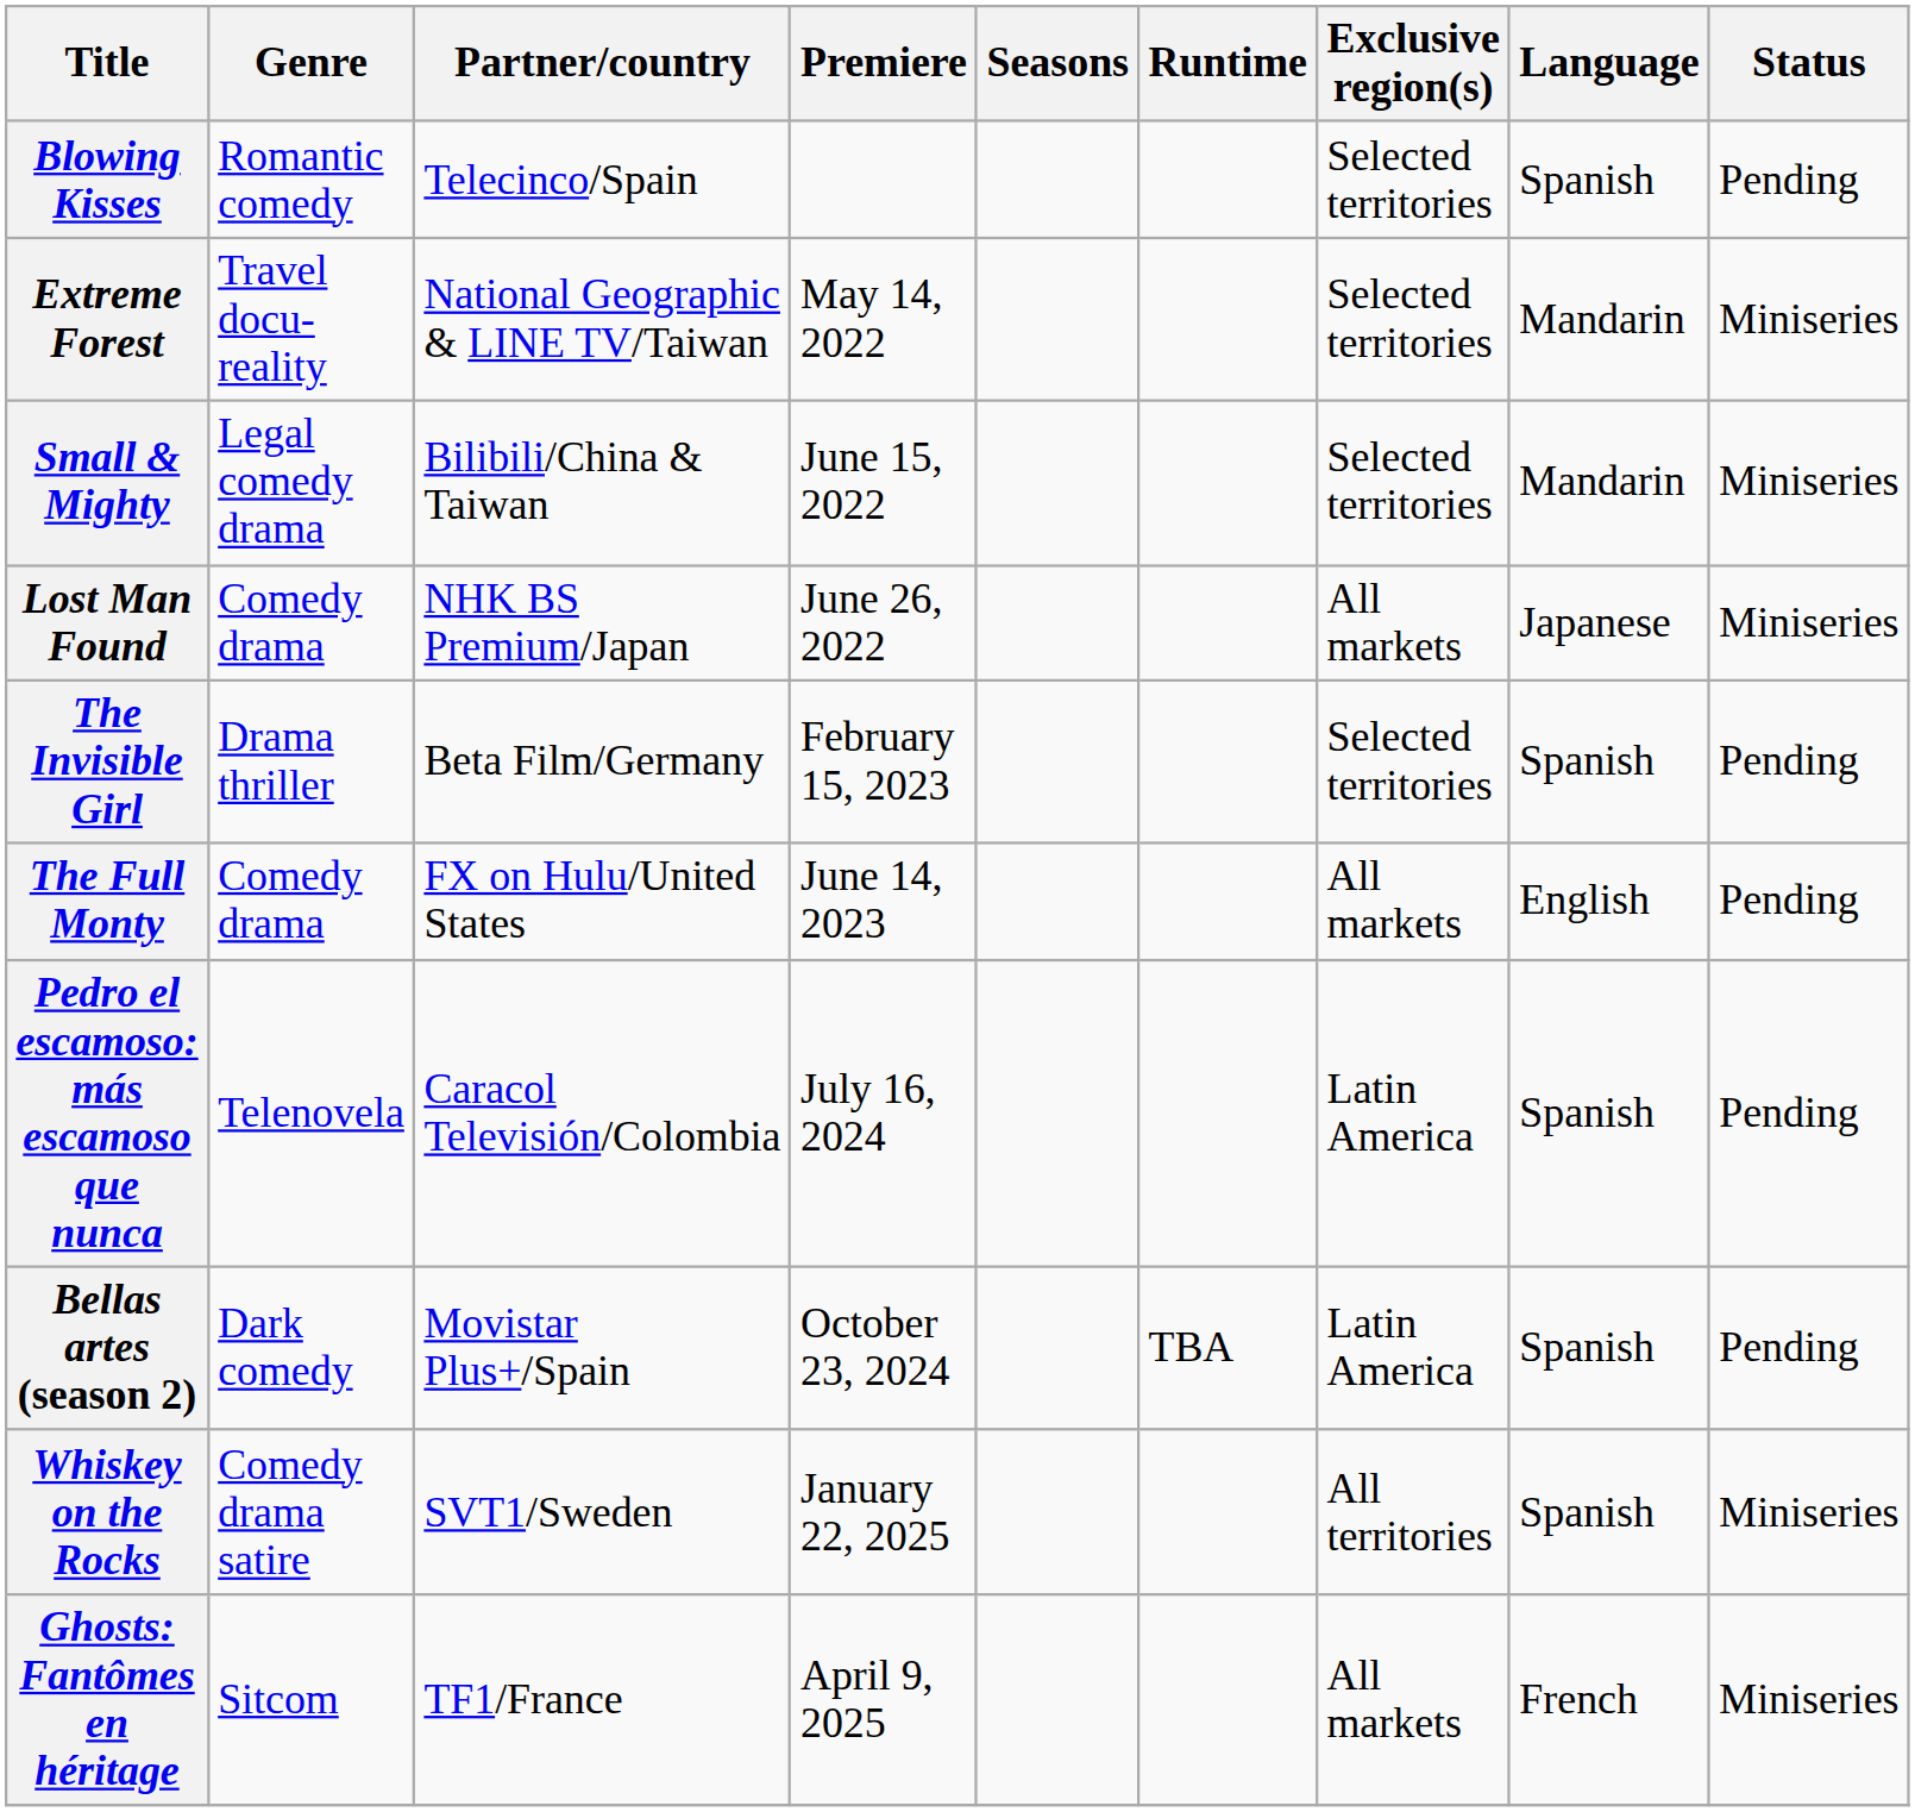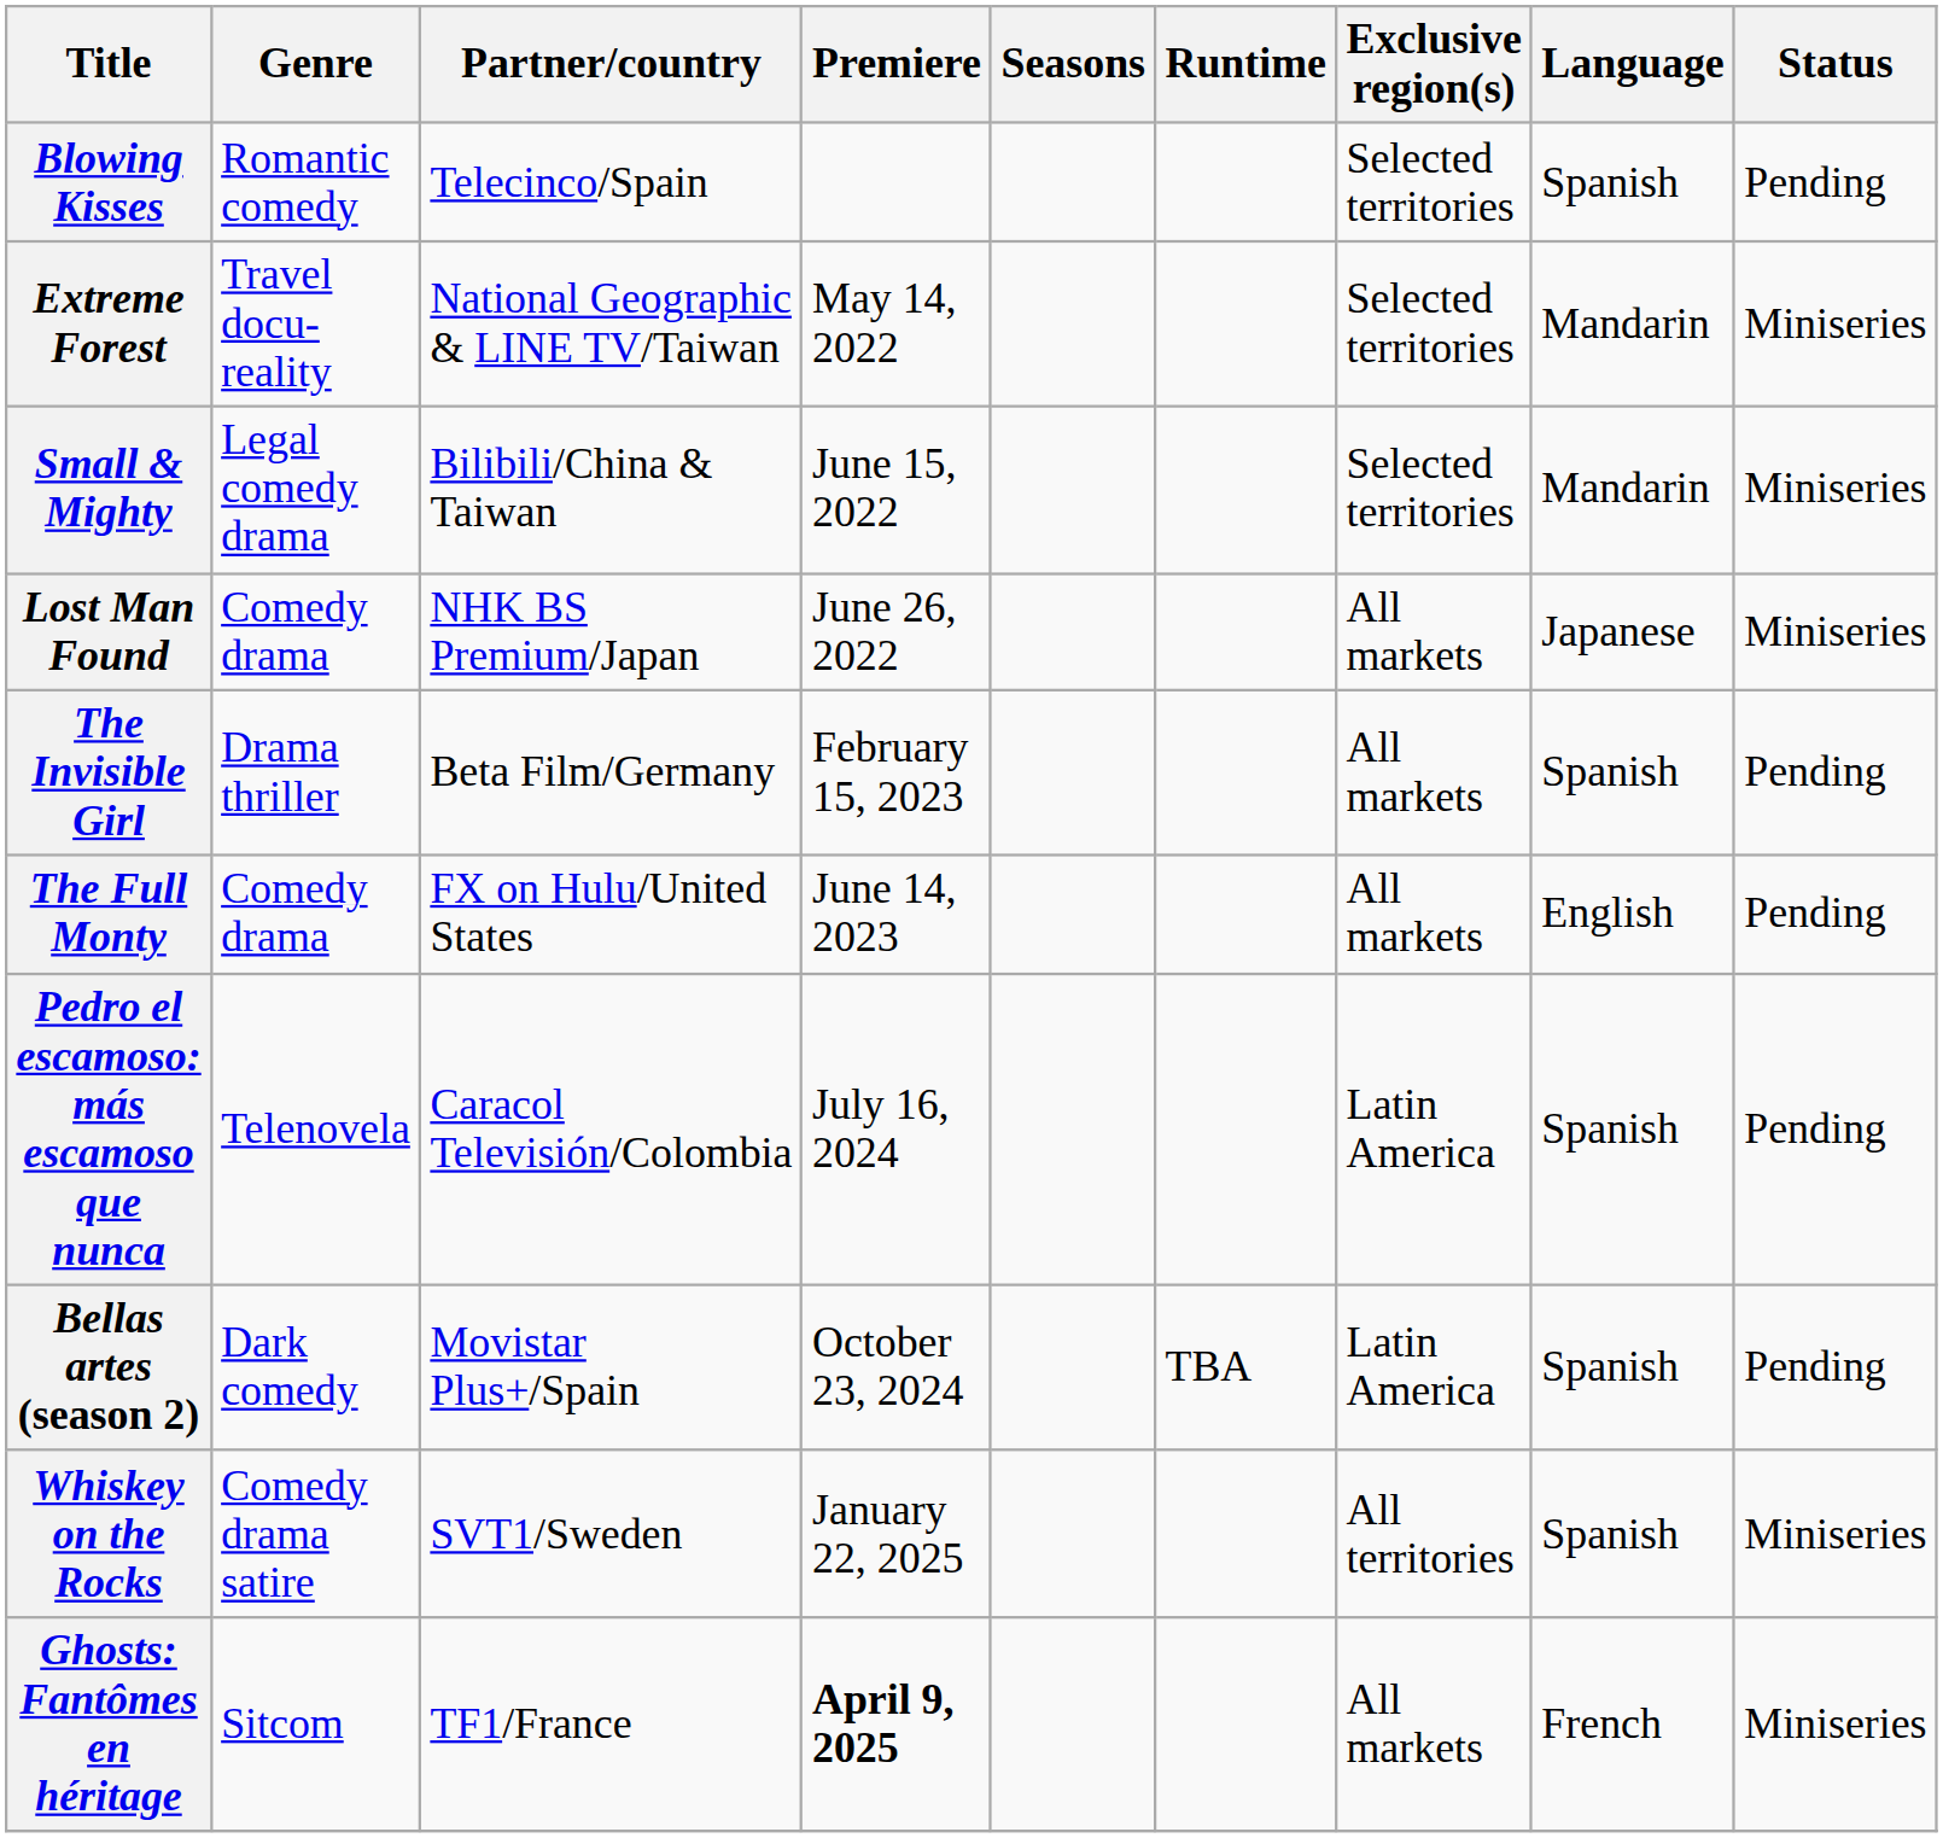 <table class="wikitable plainrowheaders sortable" style="width:100%;">
 <tr>
 <th style="width:25%;">Title</th>
 <th>Genre</th>
 <th>Partner/country</th>
 <th>Premiere</th>
 <th>Seasons</th>
 <th>Runtime</th>
 <th>Exclusive region(s)</th>
 <th>Language</th>
 <th>Status</th>
 </tr>
 <tr>
 <th scope="row"><em><a href='#'>Blowing Kisses</a></em></th>
 <td><a href='#'>Romantic comedy</a></td>
 <td><a href='#'>Telecinco</a>/Spain</td>
 <td></td>
 <td></td>
 <td></td>
 <td>Selected territories</td>
 <td>Spanish</td>
 <td>Pending</td>
 </tr>
 <tr>
 <th scope="row"><em>Extreme Forest</em></th>
 <td><a href='#'>Travel</a> <a href='#'>docu-reality</a></td>
 <td><a href='#'>National Geographic</a> & <a href='#'>LINE TV</a>/Taiwan</td>
 <td>May 14, 2022</td>
 <td></td>
 <td></td>
 <td>Selected territories</td>
 <td>Mandarin</td>
 <td>Miniseries</td>
 </tr>
 <tr>
 <th scope="row"><em><a href='#'>Small & Mighty</a></em></th>
 <td><a href='#'>Legal</a> <a href='#'>comedy drama</a></td>
 <td><a href='#'>Bilibili</a>/China & Taiwan</td>
 <td>June 15, 2022</td>
 <td></td>
 <td></td>
 <td>Selected territories</td>
 <td>Mandarin</td>
 <td>Miniseries</td>
 </tr>
 <tr>
 <th scope="row"><em>Lost Man Found</em></th>
 <td><a href='#'>Comedy drama</a></td>
 <td><a href='#'>NHK BS Premium</a>/Japan</td>
 <td>June 26, 2022</td>
 <td></td>
 <td></td>
 <td>All markets</td>
 <td>Japanese</td>
 <td>Miniseries</td>
 </tr>
 <tr>
 <th scope="row"><em><a href='#'>The Invisible Girl</a></em></th>
 <td><a href='#'>Drama thriller</a></td>
 <td>Beta Film/Germany</td>
 <td>February 15, 2023</td>
 <td></td>
 <td></td>
-<td>Selected territories</td>
+<td>All markets</td>
 <td>Spanish</td>
 <td>Pending</td>
 </tr>
 <tr>
 <th scope="row"><em><a href='#'>The Full Monty</a></em></th>
 <td><a href='#'>Comedy drama</a></td>
 <td><a href='#'>FX on Hulu</a>/United States</td>
 <td>June 14, 2023</td>
 <td></td>
 <td></td>
 <td>All markets</td>
 <td>English</td>
 <td>Pending</td>
 </tr>
 <tr>
 <th scope="row"><em><a href='#'>Pedro el escamoso: más escamoso que nunca</a></em></th>
 <td><a href='#'>Telenovela</a></td>
 <td><a href='#'>Caracol Televisión</a>/Colombia</td>
 <td>July 16, 2024</td>
 <td></td>
 <td></td>
 <td>Latin America</td>
 <td>Spanish</td>
 <td>Pending</td>
 </tr>
 <tr>
 <th scope="row"><em>Bellas artes</em> (season 2)</th>
 <td><a href='#'>Dark comedy</a></td>
 <td><a href='#'>Movistar Plus+</a>/Spain</td>
 <td>October 23, 2024</td>
 <td></td>
 <td>TBA</td>
 <td>Latin America</td>
 <td>Spanish</td>
 <td>Pending</td>
 </tr>
 <tr>
 <th scope="row"><em><a href='#'>Whiskey on the Rocks</a></em></th>
 <td><a href='#'>Comedy drama</a> <a href='#'>satire</a></td>
 <td><a href='#'>SVT1</a>/Sweden</td>
 <td>January 22, 2025</td>
 <td></td>
 <td></td>
 <td>All territories</td>
 <td>Spanish</td>
 <td>Miniseries</td>
 </tr>
 <tr>
 <th scope="row"><em><a href='#'>Ghosts: Fantômes en héritage</a></em></th>
 <td><a href='#'>Sitcom</a></td>
 <td><a href='#'>TF1</a>/France</td>
-<td>April 9, 2025</td>
+<td><strong>April 9, 2025</strong></td>
 <td></td>
 <td></td>
 <td>All markets</td>
 <td>French</td>
 <td>Miniseries</td>
 </tr>
 <tr>
 </tr>
 </table>
